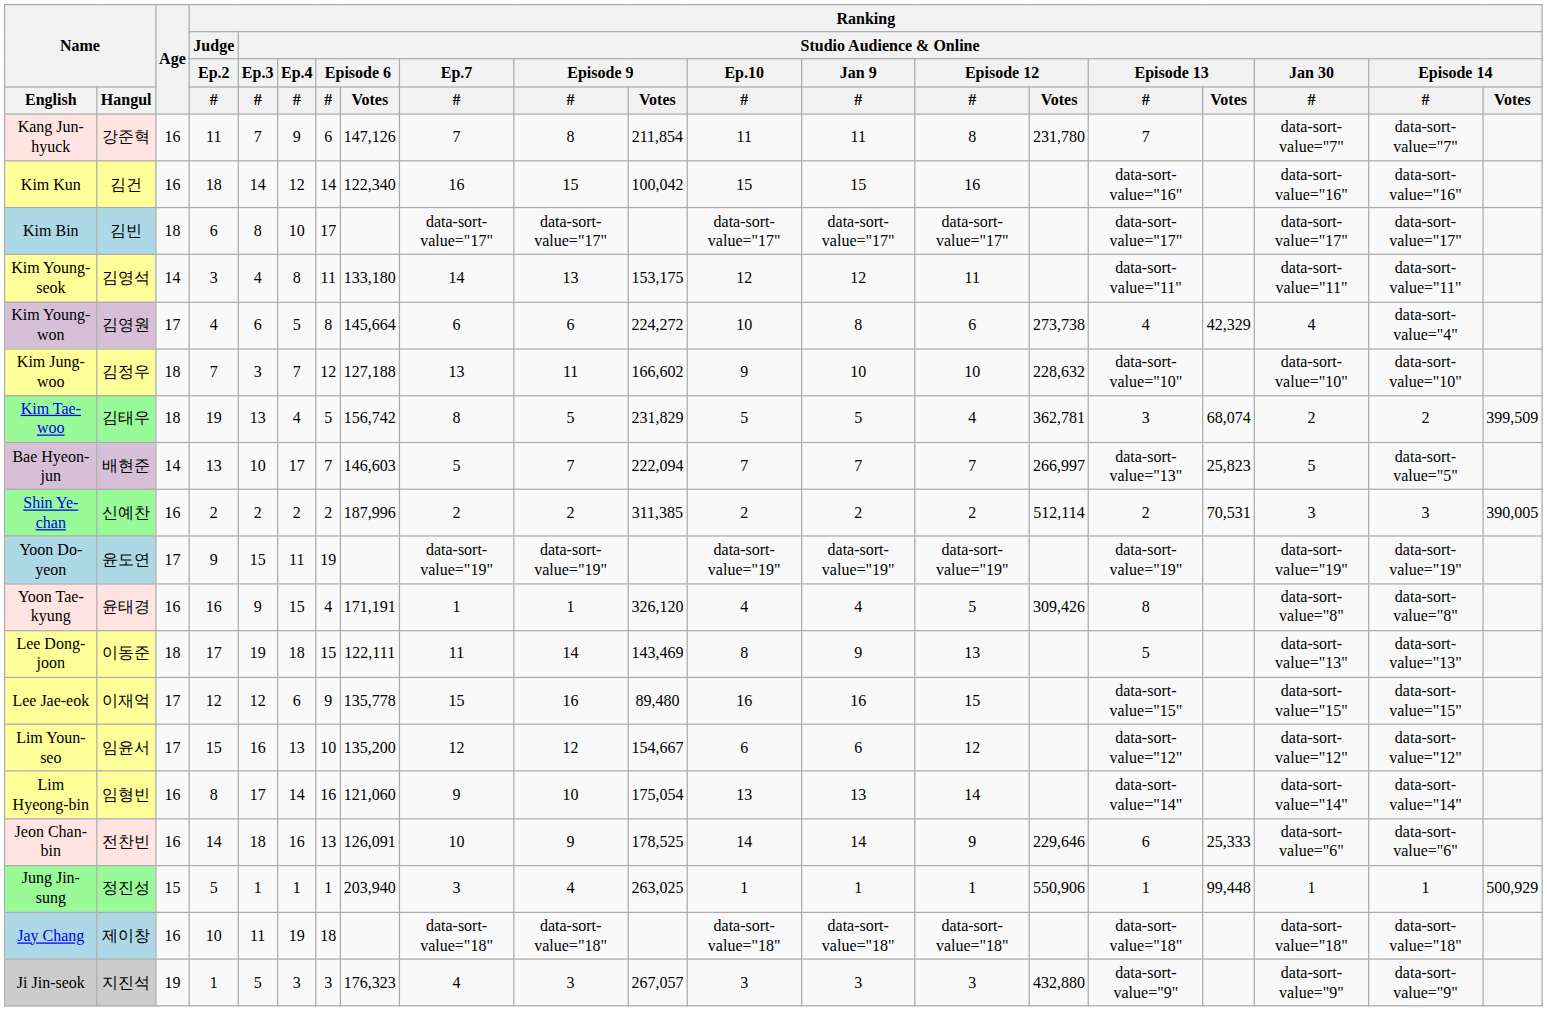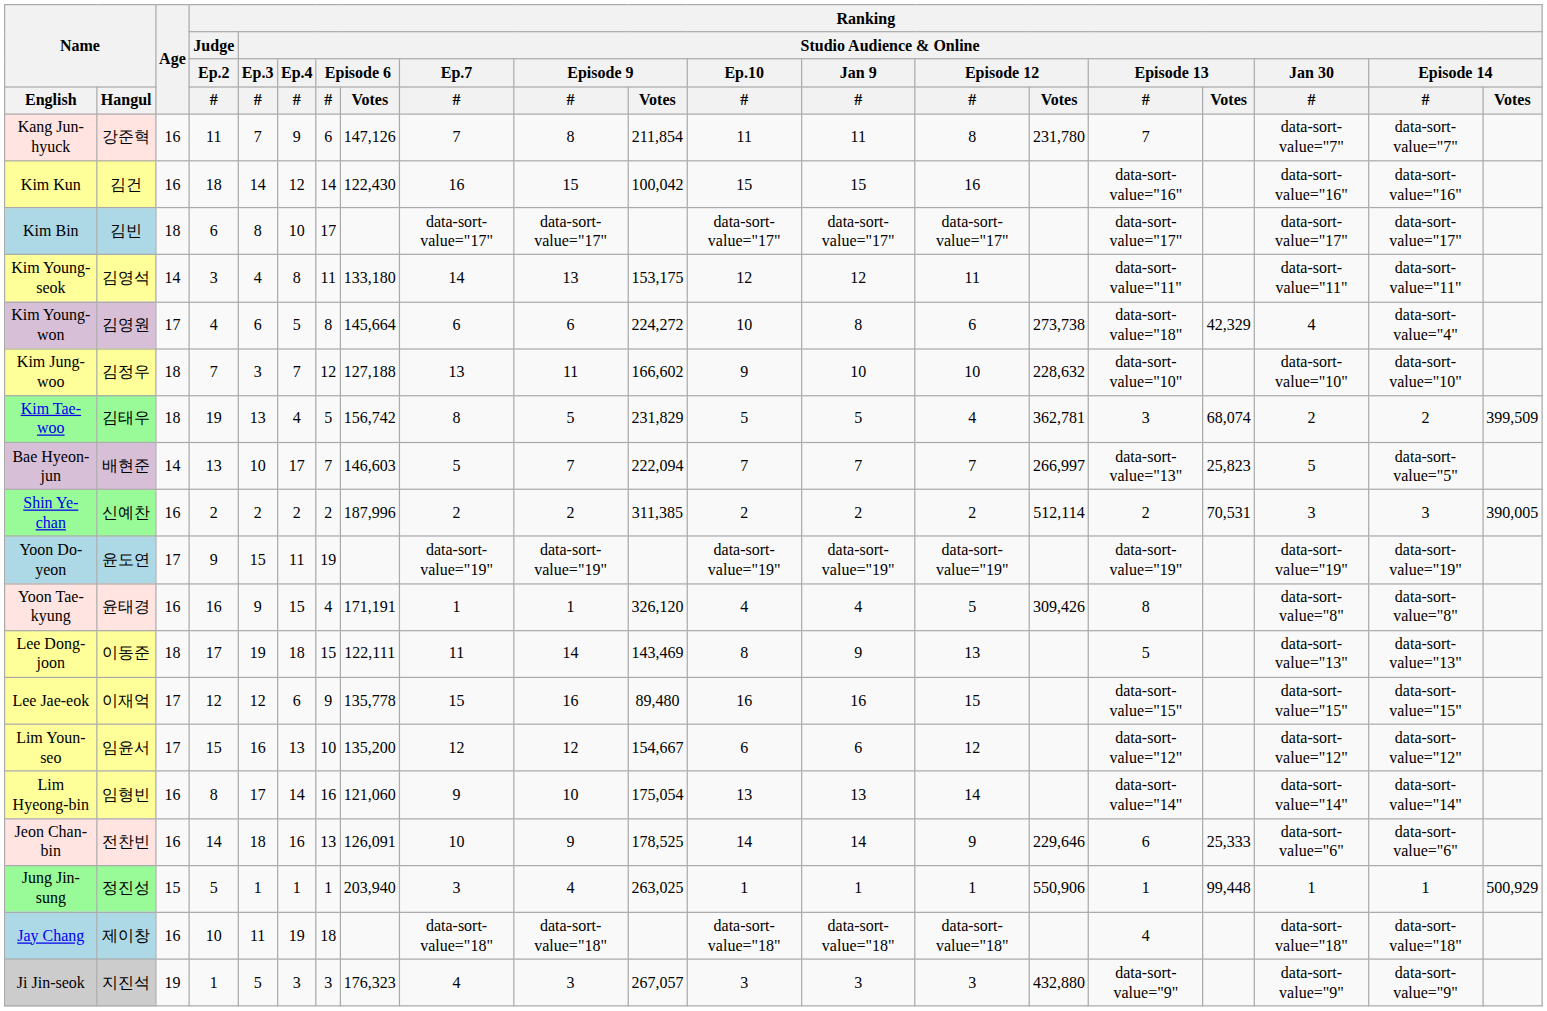 <table class="wikitable sortable" style="text-align:center; font-size: small;">
 <tr>
 <th colspan=2 rowspan=3>Name</th>
 <th rowspan=4>Age</th>
 <th colspan="17">Ranking</th>
 </tr>
 <tr>
 <th>Judge</th>
 <th colspan="16">Studio Audience & Online</th>
 </tr>
 <tr>
 <th>Ep.2</th>
 <th>Ep.3</th>
 <th>Ep.4</th>
 <th colspan=2>Episode 6</th>
 <th>Ep.7</th>
 <th colspan=2>Episode 9</th>
 <th>Ep.10</th>
 <th>Jan 9</th>
 <th colspan=2>Episode 12</th>
 <th colspan=2>Episode 13</th>
 <th>Jan 30</th>
 <th colspan=2>Episode 14</th>
 </tr>
 <tr>
 <th>English</th>
 <th>Hangul</th>
 <th>#</th>
 <th>#</th>
 <th>#</th>
 <th>#</th>
 <th class=unsortable>Votes</th>
 <th>#</th>
 <th>#</th>
 <th class=unsortable>Votes</th>
 <th>#</th>
 <th>#</th>
 <th>#</th>
 <th class=unsortable>Votes</th>
 <th>#</th>
 <th class=unsortable>Votes</th>
 <th>#</th>
 <th>#</th>
 <th class=unsortable>Votes</th>
 </tr>
 <tr>
 <td style="background:mistyrose">Kang Jun-hyuck</td>
 <td style="background:mistyrose">강준혁</td>
 <td>16</td>
 <td>11</td>
 <td>7</td>
 <td>9</td>
 <td>6</td>
 <td>147,126</td>
 <td>7</td>
 <td>8</td>
 <td>211,854</td>
 <td>11</td>
 <td>11</td>
 <td>8</td>
 <td>231,780</td>
 <td>7</td>
 <td></td>
 <td>data-sort-value="7" </td>
 <td>data-sort-value="7" </td>
 <td></td>
 </tr>
 <tr>
 <td style="background:#FFFF99">Kim Kun</td>
 <td style="background:#FFFF99">김건</td>
 <td>16</td>
 <td>18</td>
 <td>14</td>
 <td>12</td>
 <td>14</td>
-<td>122,340</td>
+<td>122,430</td>
 <td>16</td>
 <td>15</td>
 <td>100,042</td>
 <td>15</td>
 <td>15</td>
 <td>16</td>
 <td></td>
 <td>data-sort-value="16" </td>
 <td></td>
 <td>data-sort-value="16" </td>
 <td>data-sort-value="16" </td>
 <td></td>
 </tr>
 <tr>
 <td style=background:lightblue;>Kim Bin</td>
 <td style=background:lightblue;>김빈</td>
 <td>18</td>
 <td>6</td>
 <td>8</td>
 <td>10</td>
 <td>17</td>
 <td></td>
 <td>data-sort-value="17" </td>
 <td>data-sort-value="17" </td>
 <td></td>
 <td>data-sort-value="17" </td>
 <td>data-sort-value="17" </td>
 <td>data-sort-value="17" </td>
 <td></td>
 <td>data-sort-value="17" </td>
 <td></td>
 <td>data-sort-value="17" </td>
 <td>data-sort-value="17" </td>
 <td></td>
 </tr>
 <tr>
 <td style="background:#FFFF99">Kim Young-seok</td>
 <td style="background:#FFFF99">김영석</td>
 <td>14</td>
 <td>3</td>
 <td>4</td>
 <td>8</td>
 <td>11</td>
 <td>133,180</td>
 <td>14</td>
 <td>13</td>
 <td>153,175</td>
 <td>12</td>
 <td>12</td>
 <td>11</td>
 <td></td>
 <td>data-sort-value="11" </td>
 <td></td>
 <td>data-sort-value="11" </td>
 <td>data-sort-value="11" </td>
 <td></td>
 </tr>
 <tr>
 <td style=background:thistle;>Kim Young-won</td>
 <td style=background:thistle;>김영원</td>
 <td>17</td>
 <td>4</td>
 <td>6</td>
 <td>5</td>
 <td>8</td>
 <td>145,664</td>
 <td>6</td>
 <td>6</td>
 <td>224,272</td>
 <td>10</td>
 <td>8</td>
 <td>6</td>
 <td>273,738</td>
-<td>4</td>
+<td>data-sort-value="18" </td>
 <td>42,329</td>
 <td>4</td>
 <td>data-sort-value="4" </td>
 <td></td>
 </tr>
 <tr>
 <td style="background:#FFFF99">Kim Jung-woo</td>
 <td style="background:#FFFF99">김정우</td>
 <td>18</td>
 <td>7</td>
 <td>3</td>
 <td>7</td>
 <td>12</td>
 <td>127,188</td>
 <td>13</td>
 <td>11</td>
 <td>166,602</td>
 <td>9</td>
 <td>10</td>
 <td>10</td>
 <td>228,632</td>
 <td>data-sort-value="10" </td>
 <td></td>
 <td>data-sort-value="10" </td>
 <td>data-sort-value="10" </td>
 <td></td>
 </tr>
 <tr>
 <td style="background:palegreen;"><a href='#'>Kim Tae-woo</a></td>
 <td style="background:palegreen;">김태우</td>
 <td>18</td>
 <td>19</td>
 <td>13</td>
 <td>4</td>
 <td>5</td>
 <td>156,742</td>
 <td>8</td>
 <td>5</td>
 <td>231,829</td>
 <td>5</td>
 <td>5</td>
 <td>4</td>
 <td>362,781</td>
 <td>3</td>
 <td>68,074</td>
 <td>2</td>
 <td>2</td>
 <td>399,509</td>
 </tr>
 <tr>
 <td style=background:thistle;>Bae Hyeon-jun</td>
 <td style=background:thistle;>배현준</td>
 <td>14</td>
 <td>13</td>
 <td>10</td>
 <td>17</td>
 <td>7</td>
 <td>146,603</td>
 <td>5</td>
 <td>7</td>
 <td>222,094</td>
 <td>7</td>
 <td>7</td>
 <td>7</td>
 <td>266,997</td>
 <td>data-sort-value="13" </td>
 <td>25,823</td>
 <td>5</td>
 <td>data-sort-value="5" </td>
 <td></td>
 </tr>
 <tr>
 <td style="background:palegreen;"><a href='#'>Shin Ye-chan</a></td>
 <td style="background:palegreen;">신예찬</td>
 <td>16</td>
 <td>2</td>
 <td>2</td>
 <td>2</td>
 <td>2</td>
 <td>187,996</td>
 <td>2</td>
 <td>2</td>
 <td>311,385</td>
 <td>2</td>
 <td>2</td>
 <td>2</td>
 <td>512,114</td>
 <td>2</td>
 <td>70,531</td>
 <td>3</td>
 <td>3</td>
 <td>390,005</td>
 </tr>
 <tr>
 <td style=background:lightblue;>Yoon Do-yeon</td>
 <td style=background:lightblue;>윤도연</td>
 <td>17</td>
 <td>9</td>
 <td>15</td>
 <td>11</td>
 <td>19</td>
 <td></td>
 <td>data-sort-value="19" </td>
 <td>data-sort-value="19" </td>
 <td></td>
 <td>data-sort-value="19" </td>
 <td>data-sort-value="19" </td>
 <td>data-sort-value="19" </td>
 <td></td>
 <td>data-sort-value="19" </td>
 <td></td>
 <td>data-sort-value="19" </td>
 <td>data-sort-value="19" </td>
 <td></td>
 </tr>
 <tr>
 <td style="background:mistyrose">Yoon Tae-kyung</td>
 <td style="background:mistyrose">윤태경</td>
 <td>16</td>
 <td>16</td>
 <td>9</td>
 <td>15</td>
 <td>4</td>
 <td>171,191</td>
 <td>1</td>
 <td>1</td>
 <td>326,120</td>
 <td>4</td>
 <td>4</td>
 <td>5</td>
 <td>309,426</td>
 <td>8</td>
 <td></td>
 <td>data-sort-value="8" </td>
 <td>data-sort-value="8" </td>
 <td></td>
 </tr>
 <tr>
 <td style="background:#FFFF99">Lee Dong-joon</td>
 <td style="background:#FFFF99">이동준</td>
 <td>18</td>
 <td>17</td>
 <td>19</td>
 <td>18</td>
 <td>15</td>
 <td>122,111</td>
 <td>11</td>
 <td>14</td>
 <td>143,469</td>
 <td>8</td>
 <td>9</td>
 <td>13</td>
 <td></td>
 <td>5</td>
 <td></td>
 <td>data-sort-value="13" </td>
 <td>data-sort-value="13" </td>
 <td></td>
 </tr>
 <tr>
 <td style="background:#FFFF99">Lee Jae-eok</td>
 <td style="background:#FFFF99">이재억</td>
 <td>17</td>
 <td>12</td>
 <td>12</td>
 <td>6</td>
 <td>9</td>
 <td>135,778</td>
 <td>15</td>
 <td>16</td>
 <td>89,480</td>
 <td>16</td>
 <td>16</td>
 <td>15</td>
 <td></td>
 <td>data-sort-value="15" </td>
 <td></td>
 <td>data-sort-value="15" </td>
 <td>data-sort-value="15" </td>
 <td></td>
 </tr>
 <tr>
 <td style="background:#FFFF99">Lim Youn-seo</td>
 <td style="background:#FFFF99">임윤서</td>
 <td>17</td>
 <td>15</td>
 <td>16</td>
 <td>13</td>
 <td>10</td>
 <td>135,200</td>
 <td>12</td>
 <td>12</td>
 <td>154,667</td>
 <td>6</td>
 <td>6</td>
 <td>12</td>
 <td></td>
 <td>data-sort-value="12" </td>
 <td></td>
 <td>data-sort-value="12" </td>
 <td>data-sort-value="12" </td>
 <td></td>
 </tr>
 <tr>
 <td style="background:#FFFF99">Lim Hyeong-bin</td>
 <td style="background:#FFFF99">임형빈</td>
 <td>16</td>
 <td>8</td>
 <td>17</td>
 <td>14</td>
 <td>16</td>
 <td>121,060</td>
 <td>9</td>
 <td>10</td>
 <td>175,054</td>
 <td>13</td>
 <td>13</td>
 <td>14</td>
 <td></td>
 <td>data-sort-value="14" </td>
 <td></td>
 <td>data-sort-value="14" </td>
 <td>data-sort-value="14" </td>
 <td></td>
 </tr>
 <tr>
 <td style="background:mistyrose">Jeon Chan-bin</td>
 <td style="background:mistyrose">전찬빈</td>
 <td>16</td>
 <td>14</td>
 <td>18</td>
 <td>16</td>
 <td>13</td>
 <td>126,091</td>
 <td>10</td>
 <td>9</td>
 <td>178,525</td>
 <td>14</td>
 <td>14</td>
 <td>9</td>
 <td>229,646</td>
 <td>6</td>
 <td>25,333</td>
 <td>data-sort-value="6" </td>
 <td>data-sort-value="6" </td>
 <td></td>
 </tr>
 <tr>
 <td style="background:palegreen;">Jung Jin-sung</td>
 <td style="background:palegreen;">정진성</td>
 <td>15</td>
 <td>5</td>
 <td>1</td>
 <td>1</td>
 <td>1</td>
 <td>203,940</td>
 <td>3</td>
 <td>4</td>
 <td>263,025</td>
 <td>1</td>
 <td>1</td>
 <td>1</td>
 <td>550,906</td>
 <td>1</td>
 <td>99,448</td>
 <td>1</td>
 <td>1</td>
 <td>500,929</td>
 </tr>
 <tr>
 <td style=background:lightblue;><a href='#'>Jay Chang</a></td>
 <td style=background:lightblue;>제이창</td>
 <td>16</td>
 <td>10</td>
 <td>11</td>
 <td>19</td>
 <td>18</td>
 <td></td>
 <td>data-sort-value="18" </td>
 <td>data-sort-value="18" </td>
 <td></td>
 <td>data-sort-value="18" </td>
 <td>data-sort-value="18" </td>
 <td>data-sort-value="18" </td>
 <td></td>
-<td>data-sort-value="18" </td>
+<td>4</td>
 <td></td>
 <td>data-sort-value="18" </td>
 <td>data-sort-value="18" </td>
 <td></td>
 </tr>
 <tr>
 <td style=background:#CCCCCC;>Ji Jin-seok</td>
 <td style=background:#CCCCCC;>지진석</td>
 <td>19</td>
 <td>1</td>
 <td>5</td>
 <td>3</td>
 <td>3</td>
 <td>176,323</td>
 <td>4</td>
 <td>3</td>
 <td>267,057</td>
 <td>3</td>
 <td>3</td>
 <td>3</td>
 <td>432,880</td>
 <td>data-sort-value="9" </td>
 <td></td>
 <td>data-sort-value="9" </td>
 <td>data-sort-value="9" </td>
 <td></td>
 </tr>
 </table>
